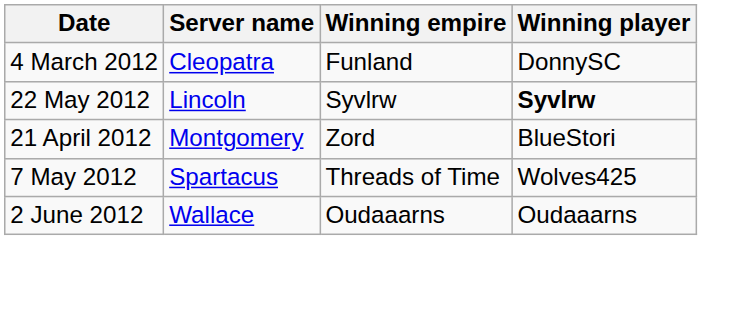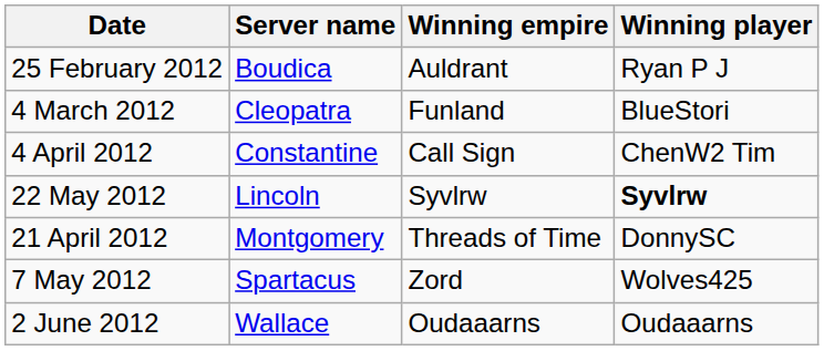 <table class="wikitable" border="1">
 <tr>
 <th>Date</th>
 <th>Server name</th>
 <th>Winning empire</th>
 <th>Winning player</th>
 </tr>
 <tr>
+<td>25 February 2012</td>
+<td><a href='#'>Boudica</a></td>
+<td>Auldrant</td>
+<td>Ryan P J</td>
+</tr>
+<tr>
 <td>4 March 2012</td>
 <td><a href='#'>Cleopatra</a></td>
 <td>Funland</td>
-<td>DonnySC</td>
+<td>BlueStori</td>
+</tr>
+<tr>
+<td>4 April 2012</td>
+<td><a href='#'>Constantine</a></td>
+<td>Call Sign</td>
+<td>ChenW2 Tim</td>
 </tr>
 <tr>
 <td>22 May 2012</td>
 <td><a href='#'>Lincoln</a></td>
 <td>Syvlrw</td>
 <td><strong>Syvlrw</strong></td>
 </tr>
 <tr>
 <td>21 April 2012</td>
 <td><a href='#'>Montgomery</a></td>
-<td>Zord</td>
-<td>BlueStori</td>
+<td>Threads of Time</td>
+<td>DonnySC</td>
 </tr>
 <tr>
 <td>7 May 2012</td>
 <td><a href='#'>Spartacus</a></td>
-<td>Threads of Time</td>
+<td>Zord</td>
 <td>Wolves425</td>
 </tr>
 <tr>
 <td>2 June 2012</td>
 <td><a href='#'>Wallace</a></td>
 <td>Oudaaarns</td>
 <td>Oudaaarns</td>
 </tr>
 </table>
